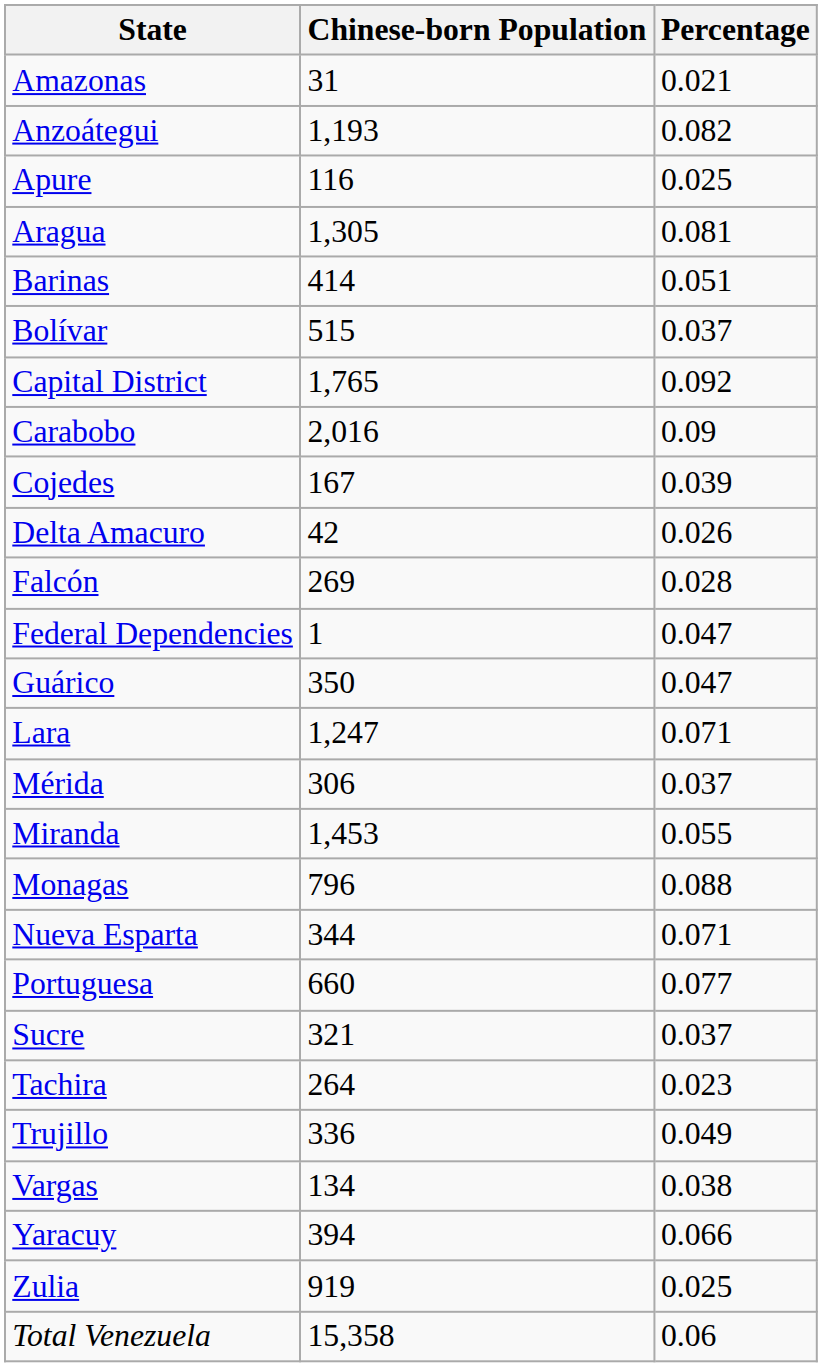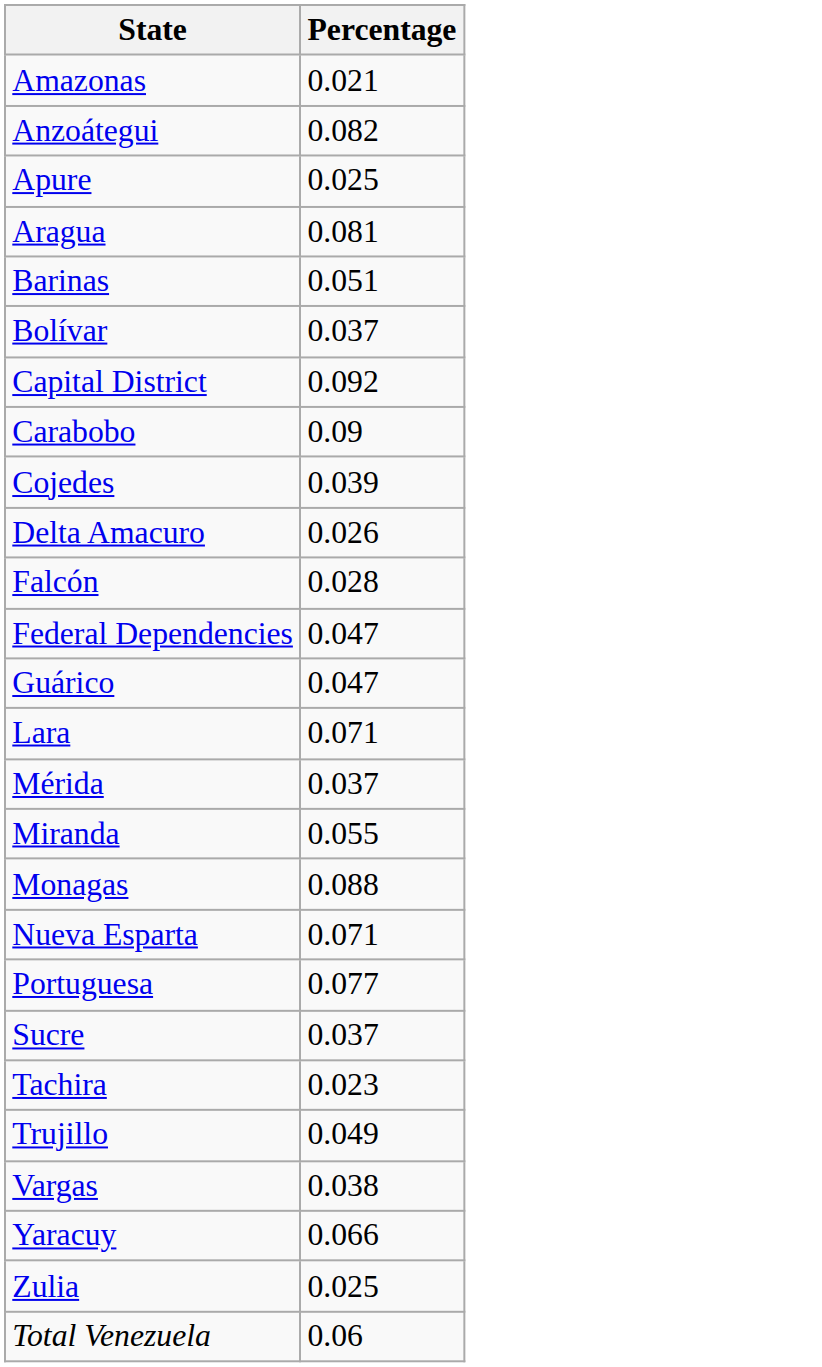 <table class="wikitable sortable">
 <tr>
 <th>State</th>
-<th>Chinese-born Population</th>
 <th>Percentage</th>
 </tr>
 <tr>
 <td> <a href='#'>Amazonas</a></td>
-<td>31</td>
 <td>0.021</td>
 </tr>
 <tr>
 <td> <a href='#'>Anzoátegui</a></td>
-<td>1,193</td>
 <td>0.082</td>
 </tr>
 <tr>
 <td> <a href='#'>Apure</a></td>
-<td>116</td>
 <td>0.025</td>
 </tr>
 <tr>
 <td> <a href='#'>Aragua</a></td>
-<td>1,305</td>
 <td>0.081</td>
 </tr>
 <tr>
 <td> <a href='#'>Barinas</a></td>
-<td>414</td>
 <td>0.051</td>
 </tr>
 <tr>
 <td> <a href='#'>Bolívar</a></td>
-<td>515</td>
 <td>0.037</td>
 </tr>
 <tr>
 <td> <a href='#'>Capital District</a></td>
-<td>1,765</td>
 <td>0.092</td>
 </tr>
 <tr>
 <td> <a href='#'>Carabobo</a></td>
-<td>2,016</td>
 <td>0.09</td>
 </tr>
 <tr>
 <td> <a href='#'>Cojedes</a></td>
-<td>167</td>
 <td>0.039</td>
 </tr>
 <tr>
 <td> <a href='#'>Delta Amacuro</a></td>
-<td>42</td>
 <td>0.026</td>
 </tr>
 <tr>
 <td> <a href='#'>Falcón</a></td>
-<td>269</td>
 <td>0.028</td>
 </tr>
 <tr>
 <td> <a href='#'>Federal Dependencies</a></td>
-<td>1</td>
 <td>0.047</td>
 </tr>
 <tr>
 <td> <a href='#'>Guárico</a></td>
-<td>350</td>
 <td>0.047</td>
 </tr>
 <tr>
 <td> <a href='#'>Lara</a></td>
-<td>1,247</td>
 <td>0.071</td>
 </tr>
 <tr>
 <td> <a href='#'>Mérida</a></td>
-<td>306</td>
 <td>0.037</td>
 </tr>
 <tr>
 <td>  <a href='#'>Miranda</a></td>
-<td>1,453</td>
 <td>0.055</td>
 </tr>
 <tr>
 <td> <a href='#'>Monagas</a></td>
-<td>796</td>
 <td>0.088</td>
 </tr>
 <tr>
 <td> <a href='#'>Nueva Esparta</a></td>
-<td>344</td>
 <td>0.071</td>
 </tr>
 <tr>
 <td> <a href='#'>Portuguesa</a></td>
-<td>660</td>
 <td>0.077</td>
 </tr>
 <tr>
 <td> <a href='#'>Sucre</a></td>
-<td>321</td>
 <td>0.037</td>
 </tr>
 <tr>
 <td> <a href='#'>Tachira</a></td>
-<td>264</td>
 <td>0.023</td>
 </tr>
 <tr>
 <td> <a href='#'>Trujillo</a></td>
-<td>336</td>
 <td>0.049</td>
 </tr>
 <tr>
 <td> <a href='#'>Vargas</a></td>
-<td>134</td>
 <td>0.038</td>
 </tr>
 <tr>
 <td> <a href='#'>Yaracuy</a></td>
-<td>394</td>
 <td>0.066</td>
 </tr>
 <tr>
 <td> <a href='#'>Zulia</a></td>
-<td>919</td>
 <td>0.025</td>
 </tr>
 <tr>
 <td><em>Total Venezuela</em></td>
-<td>15,358</td>
 <td>0.06</td>
 </tr>
 </table>
